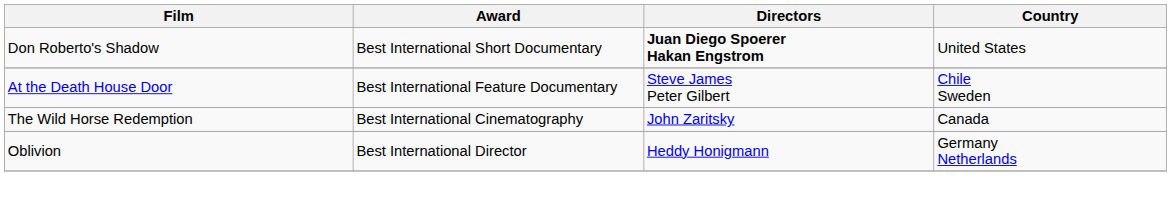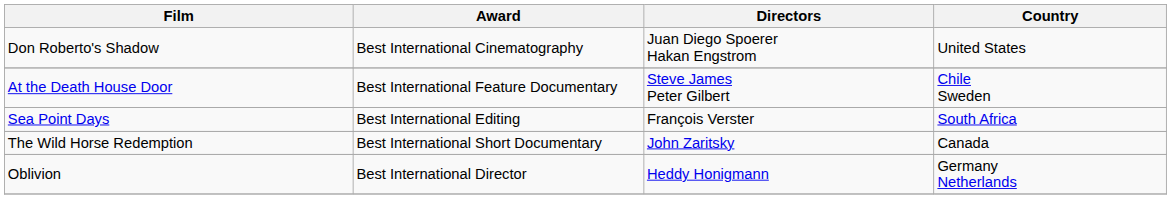 <table class="wikitable" style="width:100%;">
 <tr>
 <th width="30%">Film</th>
 <th width="25%">Award</th>
 <th width="25%">Directors</th>
 <th width="20%">Country</th>
 </tr>
 <tr>
 <td>Don Roberto's Shadow</td>
-<td>Best International Short Documentary</td>
-<td><strong>Juan Diego Spoerer<br>Hakan Engstrom</strong></td>
+<td>Best International Cinematography</td>
+<td>Juan Diego Spoerer<br>Hakan Engstrom</td>
 <td> United States</td>
 </tr>
 <tr>
 </tr>
 <tr>
 <td><a href='#'>At the Death House Door</a></td>
 <td>Best International Feature Documentary</td>
 <td><a href='#'>Steve James</a><br>Peter Gilbert</td>
 <td> <a href='#'>Chile</a><br> Sweden</td>
 </tr>
 <tr>
 </tr>
 <tr>
+<td><a href='#'>Sea Point Days</a></td>
+<td>Best International Editing</td>
+<td>François Verster</td>
+<td> <a href='#'>South Africa</a></td>
+</tr>
+<tr>
 </tr>
 <tr>
 <td>The Wild Horse Redemption</td>
-<td>Best International Cinematography</td>
+<td>Best International Short Documentary</td>
 <td><a href='#'>John Zaritsky</a></td>
 <td> Canada</td>
 </tr>
 <tr>
 </tr>
 <tr>
 <td>Oblivion</td>
 <td>Best International Director</td>
 <td><a href='#'>Heddy Honigmann</a></td>
 <td> Germany<br> <a href='#'>Netherlands</a></td>
 </tr>
 <tr>
 </tr>
 </table>
